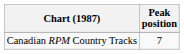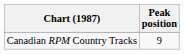 <table class="wikitable sortable">
 <tr>
 <th align="left">Chart (1987)</th>
 <th align="center">Peak<br>position</th>
 </tr>
 <tr>
 </tr>
 <tr>
 <td align="left">Canadian <em>RPM</em> Country Tracks</td>
-<td align="center">7</td>
+<td align="center">9</td>
 </tr>
 </table>
